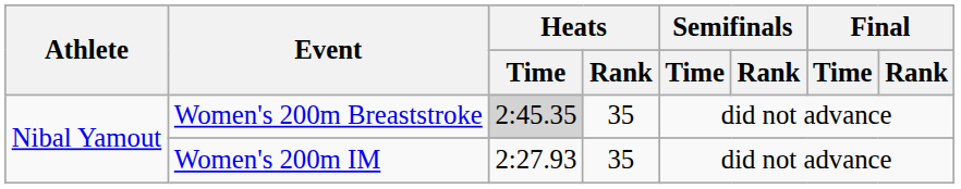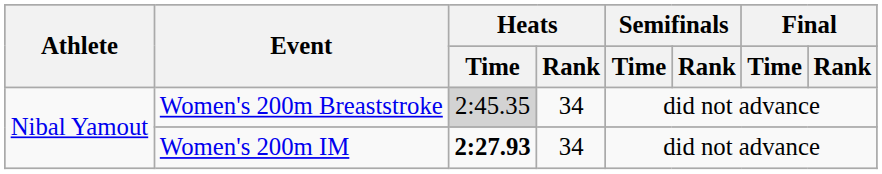 <table class=wikitable style="font-size:90%">
 <tr>
 <th rowspan="2">Athlete</th>
 <th rowspan="2">Event</th>
 <th colspan="2">Heats</th>
 <th colspan="2">Semifinals</th>
 <th colspan="2">Final</th>
 </tr>
 <tr>
 <th>Time</th>
 <th>Rank</th>
 <th>Time</th>
 <th>Rank</th>
 <th>Time</th>
 <th>Rank</th>
 </tr>
 <tr>
 <td rowspan="2"><a href='#'>Nibal Yamout</a></td>
 <td><a href='#'>Women's 200m Breaststroke</a></td>
 <td align=center style="background: lightgrey;">2:45.35</td>
-<td align=center>35</td>
+<td align=center>34</td>
 <td align=center colspan=4>did not advance</td>
 </tr>
 <tr>
 <td><a href='#'>Women's 200m IM</a></td>
-<td align=center>2:27.93</td>
-<td align=center>35</td>
+<td align=center><strong>2:27.93</strong></td>
+<td align=center>34</td>
 <td align=center colspan=4>did not advance</td>
 </tr>
 </table>
